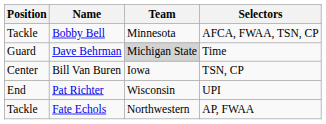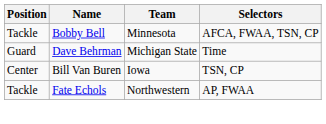 <table class="wikitable" style="font-size: 90%">
 <tr>
 <th>Position</th>
 <th>Name</th>
 <th>Team</th>
 <th>Selectors</th>
 </tr>
 <tr>
 <td>Tackle</td>
 <td><a href='#'>Bobby Bell</a></td>
 <td>Minnesota</td>
 <td>AFCA, FWAA, TSN, CP</td>
 </tr>
 <tr>
 <td>Guard</td>
 <td><a href='#'>Dave Behrman</a></td>
-<td style="background: lightgrey;">Michigan State</td>
+<td>Michigan State</td>
 <td>Time</td>
 </tr>
 <tr>
 <td>Center</td>
 <td>Bill Van Buren</td>
 <td>Iowa</td>
 <td>TSN, CP</td>
 </tr>
 <tr>
-<td>End</td>
-<td><a href='#'>Pat Richter</a></td>
-<td>Wisconsin</td>
-<td>UPI</td>
-</tr>
-<tr>
 <td>Tackle</td>
 <td><a href='#'>Fate Echols</a></td>
 <td>Northwestern</td>
 <td>AP, FWAA</td>
 </tr>
 </table>
